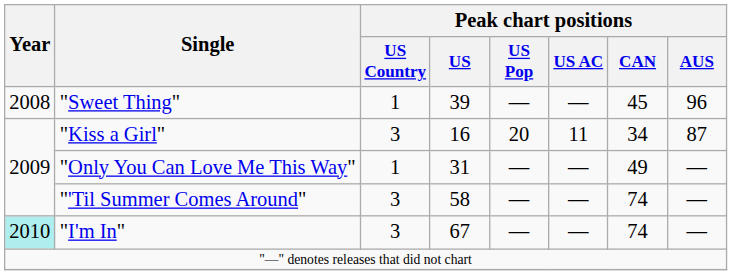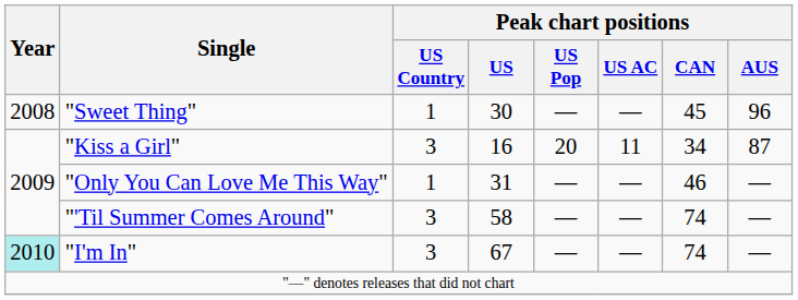 <table class="wikitable" style="text-align:center;">
 <tr>
 <th rowspan="2">Year</th>
 <th rowspan="2">Single</th>
 <th colspan="6">Peak chart positions</th>
 </tr>
 <tr style="font-size:smaller;">
 <th width="40"><a href='#'>US Country</a></th>
 <th width="40"><a href='#'>US</a></th>
 <th width="40"><a href='#'>US Pop</a></th>
 <th width="40"><a href='#'>US AC</a></th>
 <th width="40"><a href='#'>CAN</a></th>
 <th width="40"><a href='#'>AUS</a></th>
 </tr>
 <tr>
 <td>2008</td>
 <td align="left">"<a href='#'>Sweet Thing</a>"</td>
 <td>1</td>
-<td>39</td>
+<td>30</td>
 <td>—</td>
 <td>—</td>
 <td>45</td>
 <td>96</td>
 </tr>
 <tr>
 <td rowspan="3">2009</td>
 <td align="left">"<a href='#'>Kiss a Girl</a>"</td>
 <td>3</td>
 <td>16</td>
 <td>20</td>
 <td>11</td>
 <td>34</td>
 <td>87</td>
 </tr>
 <tr>
 <td align="left">"<a href='#'>Only You Can Love Me This Way</a>"</td>
 <td>1</td>
 <td>31</td>
 <td>—</td>
 <td>—</td>
-<td>49</td>
+<td>46</td>
 <td>—</td>
 </tr>
 <tr>
 <td align="left">"<a href='#'>'Til Summer Comes Around</a>"</td>
 <td>3</td>
 <td>58</td>
 <td>—</td>
 <td>—</td>
 <td>74</td>
 <td>—</td>
 </tr>
 <tr>
 <td style="background: paleturquoise;">2010</td>
 <td align="left">"<a href='#'>I'm In</a>"</td>
 <td>3</td>
 <td>67</td>
 <td>—</td>
 <td>—</td>
 <td>74</td>
 <td>—</td>
 </tr>
 <tr>
 <td colspan="8" style="font-size:8pt">"—" denotes releases that did not chart</td>
 </tr>
 <tr>
 </tr>
 </table>
